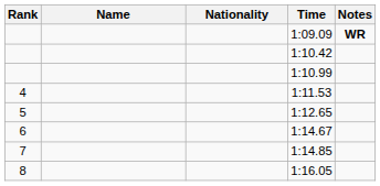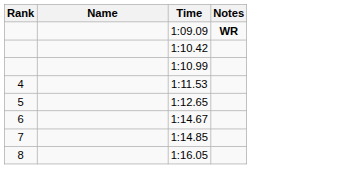 <table class="wikitable sortable" style="text-align:center">
 <tr>
 <th>Rank</th>
 <th style="width:180px">Name</th>
-<th style="width:125px">Nationality</th>
 <th>Time</th>
 <th>Notes</th>
 </tr>
 <tr>
 <td></td>
-<td style="text-align:left;"></td>
 <td style="text-align:left;"></td>
 <td>1:09.09</td>
 <td><strong>WR</strong></td>
 </tr>
 <tr>
 <td></td>
 <td style="text-align:left;"></td>
-<td style="text-align:left;"></td>
 <td>1:10.42</td>
 <td></td>
 </tr>
 <tr>
 <td></td>
-<td style="text-align:left;"></td>
 <td style="text-align:left;"></td>
 <td>1:10.99</td>
 <td></td>
 </tr>
 <tr>
 <td>4</td>
 <td style="text-align:left;"></td>
-<td style="text-align:left;"></td>
 <td>1:11.53</td>
 <td></td>
 </tr>
 <tr>
 <td>5</td>
-<td style="text-align:left;"></td>
 <td style="text-align:left;"></td>
 <td>1:12.65</td>
 <td></td>
 </tr>
 <tr>
 <td>6</td>
 <td style="text-align:left;"></td>
-<td style="text-align:left;"></td>
 <td>1:14.67</td>
 <td></td>
 </tr>
 <tr>
 <td>7</td>
-<td style="text-align:left;"></td>
 <td style="text-align:left;"></td>
 <td>1:14.85</td>
 <td></td>
 </tr>
 <tr>
 <td>8</td>
 <td style="text-align:left;"></td>
-<td style="text-align:left;"></td>
 <td>1:16.05</td>
 <td></td>
 </tr>
 </table>
